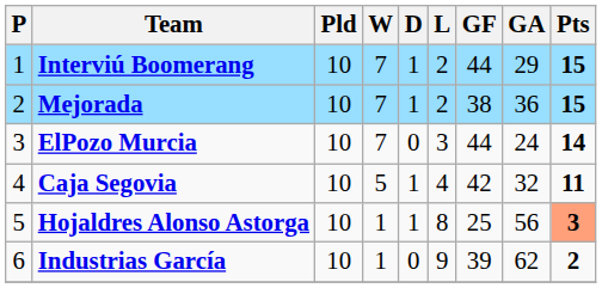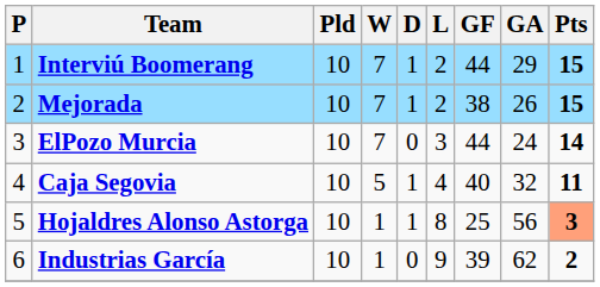 <table class="wikitable sortable" style="text-align: center;">
 <tr>
 <th align="center">P</th>
 <th align="center">Team</th>
 <th align="center">Pld</th>
 <th align="center">W</th>
 <th align="center">D</th>
 <th align="center">L</th>
 <th align="center">GF</th>
 <th align="center">GA</th>
 <th align="center">Pts</th>
 </tr>
 <tr ! style="background:#97DEFF;">
 <td>1</td>
 <td align="left"><strong><a href='#'>Interviú Boomerang</a></strong></td>
 <td>10</td>
 <td>7</td>
 <td>1</td>
 <td>2</td>
 <td>44</td>
 <td>29</td>
 <td><strong>15</strong></td>
 </tr>
 <tr ! style="background:#97DEFF;">
 <td>2</td>
 <td align="left"><strong><a href='#'>Mejorada</a></strong></td>
 <td>10</td>
 <td>7</td>
 <td>1</td>
 <td>2</td>
 <td>38</td>
-<td>36</td>
+<td>26</td>
 <td><strong>15</strong></td>
 </tr>
 <tr>
 <td>3</td>
 <td align="left"><strong><a href='#'>ElPozo Murcia</a></strong></td>
 <td>10</td>
 <td>7</td>
 <td>0</td>
 <td>3</td>
 <td>44</td>
 <td>24</td>
 <td><strong>14</strong></td>
 </tr>
 <tr>
 <td>4</td>
 <td align="left"><strong><a href='#'>Caja Segovia</a></strong></td>
 <td>10</td>
 <td>5</td>
 <td>1</td>
 <td>4</td>
-<td>42</td>
+<td>40</td>
 <td>32</td>
 <td><strong>11</strong></td>
 </tr>
 <tr>
 <td>5</td>
 <td align="left"><strong><a href='#'>Hojaldres Alonso Astorga</a></strong></td>
 <td>10</td>
 <td>1</td>
 <td>1</td>
 <td>8</td>
 <td>25</td>
 <td>56</td>
 <td style="background: lightsalmon;"><strong>3</strong></td>
 </tr>
 <tr>
 <td>6</td>
 <td align="left"><strong><a href='#'>Industrias García</a></strong></td>
 <td>10</td>
 <td>1</td>
 <td>0</td>
 <td>9</td>
 <td>39</td>
 <td>62</td>
 <td><strong>2</strong></td>
 </tr>
 <tr>
 </tr>
 </table>
